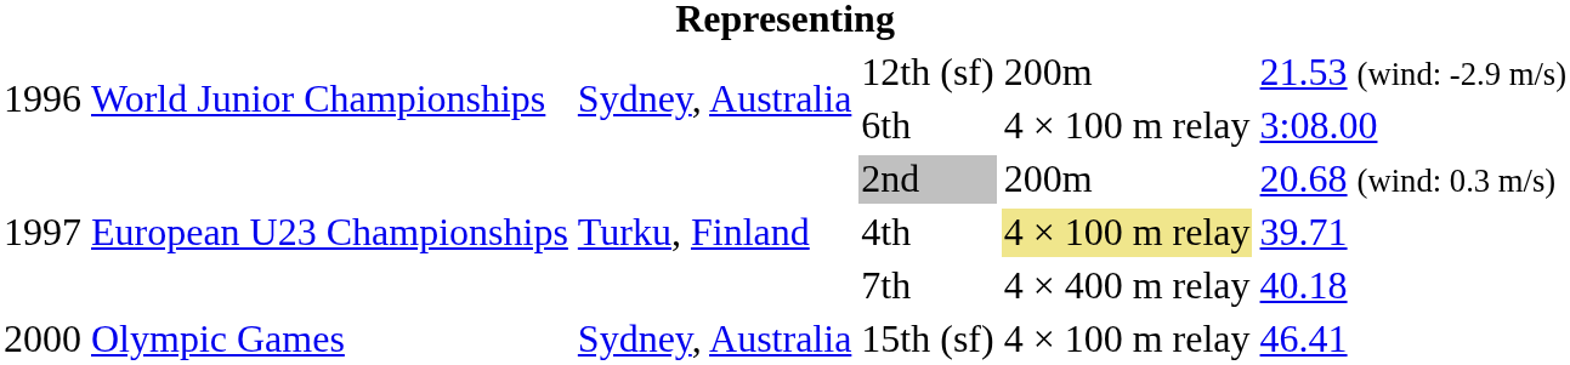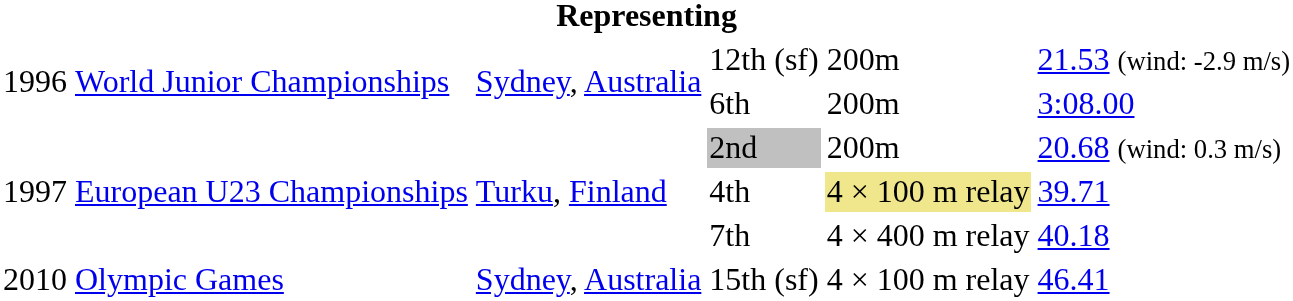 <table>
 <tr>
 <th colspan="6">Representing </th>
 </tr>
 <tr>
 <td rowspan=2>1996</td>
 <td rowspan=2><a href='#'>World Junior Championships</a></td>
 <td rowspan=2><a href='#'>Sydney</a>, <a href='#'>Australia</a></td>
 <td>12th (sf)</td>
 <td>200m</td>
 <td><a href='#'>21.53</a> <small>(wind: -2.9 m/s)</small></td>
 </tr>
 <tr>
 <td>6th</td>
-<td>4 × 100 m relay</td>
+<td>200m</td>
 <td><a href='#'>3:08.00</a></td>
 </tr>
 <tr>
 <td rowspan=3>1997</td>
 <td rowspan=3><a href='#'>European U23 Championships</a></td>
 <td rowspan=3><a href='#'>Turku</a>, <a href='#'>Finland</a></td>
 <td bgcolor=silver>2nd</td>
 <td>200m</td>
 <td><a href='#'>20.68</a> <small>(wind: 0.3 m/s)</small></td>
 </tr>
 <tr>
 <td>4th</td>
 <td style="background: khaki;">4 × 100 m relay</td>
 <td><a href='#'>39.71</a></td>
 </tr>
 <tr>
 <td>7th</td>
 <td>4 × 400 m relay</td>
 <td><a href='#'>40.18</a></td>
 </tr>
 <tr>
-<td>2000</td>
+<td>2010</td>
 <td><a href='#'>Olympic Games</a></td>
 <td><a href='#'>Sydney</a>, <a href='#'>Australia</a></td>
 <td>15th (sf)</td>
 <td>4 × 100 m relay</td>
 <td><a href='#'>46.41</a></td>
 </tr>
 </table>
